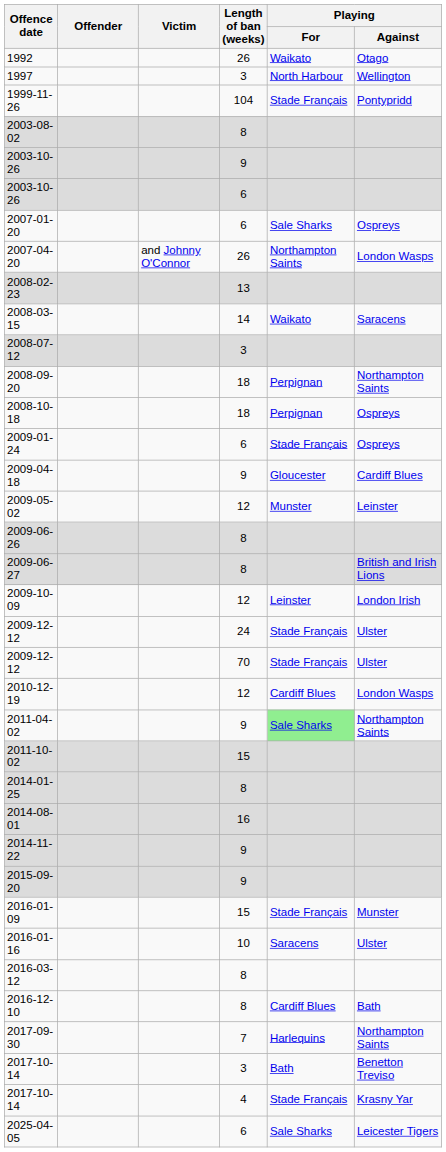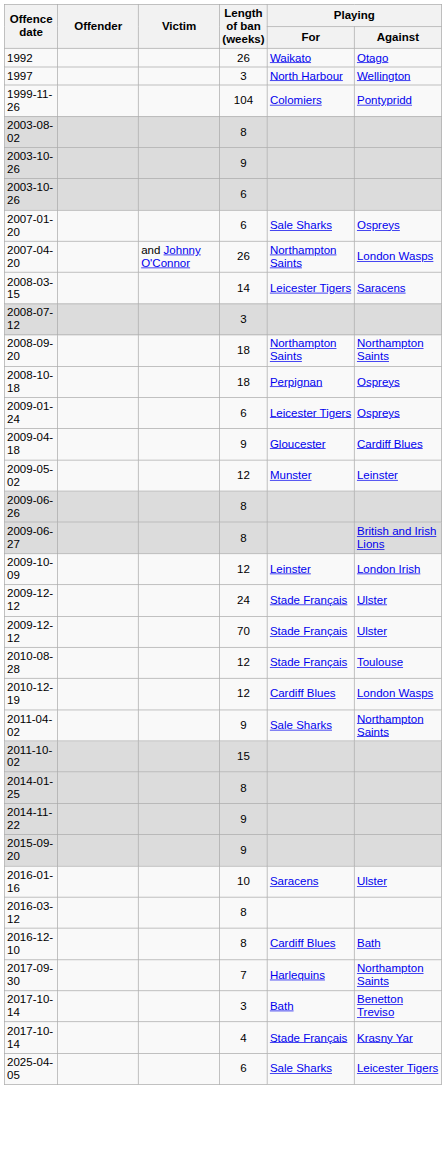 <table class="wikitable sortable">
 <tr>
 <th rowspan="2" style="width:80px;">Offence date</th>
 <th rowspan="2" style="width:170px;">Offender</th>
 <th rowspan="2" style="width:170px;">Victim</th>
 <th rowspan=2>Length of ban<br>(weeks)</th>
 <th colspan=2>Playing</th>
 </tr>
 <tr>
 <th style="width:150px;">For</th>
 <th style="width:150px;">Against</th>
 </tr>
 <tr>
 <td>1992</td>
 <td> </td>
 <td> </td>
 <td style="text-align:center;">26</td>
 <td><a href='#'>Waikato</a></td>
 <td><a href='#'>Otago</a></td>
 </tr>
 <tr>
 <td>1997</td>
 <td> </td>
 <td> </td>
 <td style="text-align:center;">3</td>
 <td><a href='#'>North Harbour</a></td>
 <td><a href='#'>Wellington</a></td>
 </tr>
 <tr>
 <td>1999-11-26</td>
 <td> </td>
 <td> </td>
 <td style="text-align:center;">104</td>
-<td><a href='#'>Stade Français</a></td>
+<td><a href='#'>Colomiers</a></td>
 <td><a href='#'>Pontypridd</a></td>
 </tr>
 <tr style="background:Gainsboro;">
 <td>2003-08-02</td>
 <td> </td>
 <td> </td>
 <td style="text-align:center;">8</td>
 <td></td>
 <td></td>
 </tr>
 <tr style="background:Gainsboro;">
 <td>2003-10-26</td>
 <td> </td>
 <td> </td>
 <td style="text-align:center;">9</td>
 <td></td>
 <td></td>
 </tr>
 <tr style="background:Gainsboro;">
 <td>2003-10-26</td>
 <td> </td>
 <td> </td>
 <td style="text-align:center;">6</td>
 <td></td>
 <td></td>
 </tr>
 <tr>
 <td>2007-01-20</td>
 <td> </td>
 <td></td>
 <td style="text-align:center;">6</td>
 <td><a href='#'>Sale Sharks</a></td>
 <td><a href='#'>Ospreys</a></td>
 </tr>
 <tr>
 <td>2007-04-20</td>
 <td> </td>
 <td>  and  <a href='#'>Johnny O'Connor</a></td>
 <td style="text-align:center;">26</td>
 <td><a href='#'>Northampton Saints</a></td>
 <td><a href='#'>London Wasps</a></td>
 </tr>
-<tr style="background:Gainsboro;">
-<td>2008-02-23</td>
-<td> </td>
-<td> </td>
-<td style="text-align:center;">13</td>
-<td></td>
-<td></td>
-</tr>
 <tr>
 <td>2008-03-15</td>
 <td> </td>
 <td> </td>
 <td style="text-align:center;">14</td>
-<td><a href='#'>Waikato</a></td>
+<td><a href='#'>Leicester Tigers</a></td>
 <td><a href='#'>Saracens</a></td>
 </tr>
 <tr style="background:Gainsboro;">
 <td>2008-07-12</td>
 <td> </td>
 <td> </td>
 <td style="text-align:center;">3</td>
 <td></td>
 <td></td>
 </tr>
 <tr>
 <td>2008-09-20</td>
 <td> </td>
 <td> </td>
 <td style="text-align:center;">18</td>
-<td><a href='#'>Perpignan</a></td>
+<td><a href='#'>Northampton Saints</a></td>
 <td><a href='#'>Northampton Saints</a></td>
 </tr>
 <tr>
 <td>2008-10-18</td>
 <td> </td>
 <td> </td>
 <td style="text-align:center;">18</td>
 <td><a href='#'>Perpignan</a></td>
 <td><a href='#'>Ospreys</a></td>
 </tr>
 <tr>
 <td>2009-01-24</td>
 <td> </td>
 <td> </td>
 <td style="text-align:center;">6</td>
-<td><a href='#'>Stade Français</a></td>
+<td><a href='#'>Leicester Tigers</a></td>
 <td><a href='#'>Ospreys</a></td>
 </tr>
 <tr>
 <td>2009-04-18</td>
 <td> </td>
 <td> </td>
 <td style="text-align:center;">9</td>
 <td><a href='#'>Gloucester</a></td>
 <td><a href='#'>Cardiff Blues</a></td>
 </tr>
 <tr>
 <td>2009-05-02</td>
 <td> </td>
 <td> </td>
 <td style="text-align:center;">12</td>
 <td><a href='#'>Munster</a></td>
 <td><a href='#'>Leinster</a></td>
 </tr>
 <tr style="background:Gainsboro;">
 <td>2009-06-26</td>
 <td> </td>
 <td> </td>
 <td style="text-align:center;">8</td>
 <td></td>
 <td></td>
 </tr>
 <tr style="background:Gainsboro;">
 <td>2009-06-27</td>
 <td> </td>
 <td> </td>
 <td style="text-align:center;">8</td>
 <td></td>
 <td><a href='#'>British and Irish Lions</a></td>
 </tr>
 <tr>
 <td>2009-10-09</td>
 <td> </td>
 <td> </td>
 <td style="text-align:center;">12</td>
 <td><a href='#'>Leinster</a></td>
 <td><a href='#'>London Irish</a></td>
 </tr>
 <tr>
 <td>2009-12-12</td>
 <td> </td>
 <td> </td>
 <td style="text-align:center;">24</td>
 <td><a href='#'>Stade Français</a></td>
 <td><a href='#'>Ulster</a></td>
 </tr>
 <tr>
 <td>2009-12-12</td>
 <td> </td>
 <td> </td>
 <td style="text-align:center;">70</td>
 <td><a href='#'>Stade Français</a></td>
 <td><a href='#'>Ulster</a></td>
 </tr>
 <tr>
+<td>2010-08-28</td>
+<td> </td>
+<td> </td>
+<td style="text-align:center;">12</td>
+<td><a href='#'>Stade Français</a></td>
+<td><a href='#'>Toulouse</a></td>
+</tr>
+<tr>
 <td>2010-12-19</td>
 <td> </td>
 <td> </td>
 <td style="text-align:center;">12</td>
 <td><a href='#'>Cardiff Blues</a></td>
 <td><a href='#'>London Wasps</a></td>
 </tr>
 <tr>
 <td>2011-04-02</td>
 <td> </td>
 <td> </td>
 <td style="text-align:center;">9</td>
-<td style="background: lightgreen;"><a href='#'>Sale Sharks</a></td>
+<td><a href='#'>Sale Sharks</a></td>
 <td><a href='#'>Northampton Saints</a></td>
 </tr>
 <tr style="background:Gainsboro;">
 <td>2011-10-02</td>
 <td> </td>
 <td> </td>
 <td style="text-align:center;">15</td>
 <td></td>
 <td></td>
 </tr>
 <tr style="background:Gainsboro;">
 <td>2014-01-25</td>
 <td> </td>
 <td> </td>
 <td style="text-align:center;">8</td>
 <td></td>
 <td></td>
 </tr>
 <tr style="background:Gainsboro;">
-<td>2014-08-01</td>
-<td> </td>
-<td> </td>
-<td style="text-align:center;">16</td>
-<td></td>
-<td></td>
-</tr>
-<tr style="background:Gainsboro;">
 <td>2014-11-22</td>
 <td> </td>
 <td> </td>
 <td style="text-align:center;">9</td>
 <td></td>
 <td></td>
 </tr>
 <tr style="background:Gainsboro;">
 <td>2015-09-20</td>
 <td> </td>
 <td> </td>
 <td style="text-align:center;">9</td>
 <td></td>
 <td></td>
-</tr>
-<tr>
-<td>2016-01-09</td>
-<td> </td>
-<td> </td>
-<td style="text-align:center;">15</td>
-<td><a href='#'>Stade Français</a></td>
-<td><a href='#'>Munster</a></td>
 </tr>
 <tr>
 <td>2016-01-16</td>
 <td> </td>
 <td> </td>
 <td style="text-align:center;">10</td>
 <td><a href='#'>Saracens</a></td>
 <td><a href='#'>Ulster</a></td>
 </tr>
 <tr>
 <td>2016-03-12</td>
 <td> </td>
 <td> </td>
 <td style="text-align:center;">8</td>
 <td></td>
 <td></td>
 </tr>
 <tr>
 <td>2016-12-10</td>
 <td> </td>
 <td> </td>
 <td style="text-align:center;">8</td>
 <td><a href='#'>Cardiff Blues</a></td>
 <td><a href='#'>Bath</a></td>
 </tr>
 <tr>
 <td>2017-09-30</td>
 <td> </td>
 <td> </td>
 <td style="text-align:center;">7</td>
 <td><a href='#'>Harlequins</a></td>
 <td><a href='#'>Northampton Saints</a></td>
 </tr>
 <tr>
 <td>2017-10-14</td>
 <td> </td>
 <td> </td>
 <td style="text-align:center;">3</td>
 <td><a href='#'>Bath</a></td>
 <td><a href='#'>Benetton Treviso</a></td>
 </tr>
 <tr>
 <td>2017-10-14</td>
 <td> </td>
 <td> </td>
 <td style="text-align:center;">4</td>
 <td><a href='#'>Stade Français</a></td>
 <td><a href='#'>Krasny Yar</a></td>
 </tr>
 <tr>
 <td>2025-04-05</td>
 <td> </td>
 <td> </td>
 <td style="text-align:center;">6</td>
 <td><a href='#'>Sale Sharks</a></td>
 <td><a href='#'>Leicester Tigers</a></td>
 </tr>
 </table>
